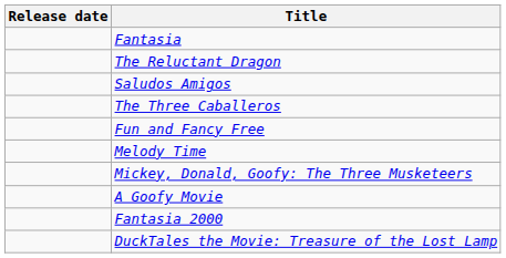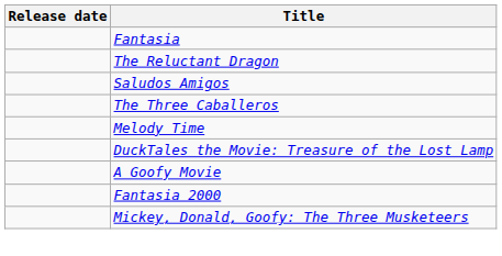 <table class="wikitable sortable">
 <tr>
 <th>Release date</th>
 <th>Title</th>
 </tr>
 <tr>
 <td></td>
 <td><em><a href='#'>Fantasia</a></em></td>
 </tr>
 <tr>
 <td></td>
 <td><em><a href='#'>The Reluctant Dragon</a></em></td>
 </tr>
 <tr>
 <td></td>
 <td><em><a href='#'>Saludos Amigos</a></em></td>
 </tr>
 <tr>
 <td></td>
 <td><em><a href='#'>The Three Caballeros</a></em></td>
 </tr>
 <tr>
 <td></td>
-<td><em><a href='#'>Fun and Fancy Free</a></em></td>
-</tr>
-<tr>
-<td></td>
 <td><em><a href='#'>Melody Time</a></em></td>
 </tr>
 <tr>
 <td></td>
-<td><em><a href='#'>Mickey, Donald, Goofy: The Three Musketeers</a></em></td>
+<td><em><a href='#'>DuckTales the Movie: Treasure of the Lost Lamp</a></em></td>
 </tr>
 <tr>
 <td></td>
 <td><em><a href='#'>A Goofy Movie</a></em></td>
 </tr>
 <tr>
 <td></td>
 <td><em><a href='#'>Fantasia 2000</a></em></td>
 </tr>
 <tr>
 <td></td>
-<td><em><a href='#'>DuckTales the Movie: Treasure of the Lost Lamp</a></em></td>
+<td><em><a href='#'>Mickey, Donald, Goofy: The Three Musketeers</a></em></td>
 </tr>
 </table>
